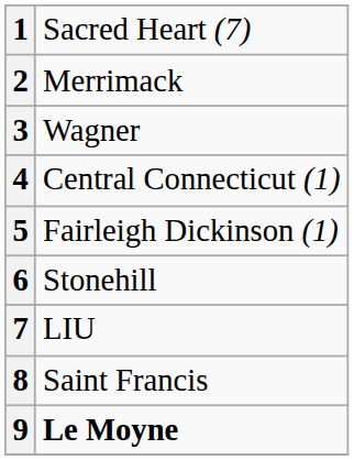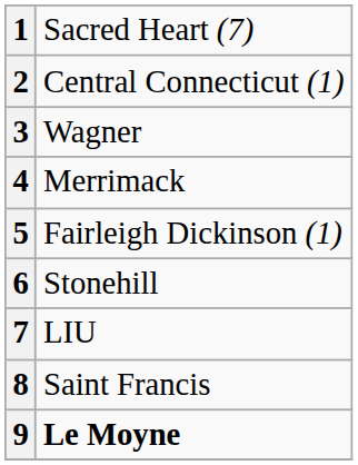 <table class="wikitable">
 <tr>
 <th>1</th>
 <td>Sacred Heart <em>(7)</em></td>
 </tr>
 <tr>
 <th>2</th>
-<td>Merrimack</td>
+<td>Central Connecticut <em>(1)</em></td>
 </tr>
 <tr>
 <th>3</th>
 <td>Wagner</td>
 </tr>
 <tr>
 <th>4</th>
-<td>Central Connecticut <em>(1)</em></td>
+<td>Merrimack</td>
 </tr>
 <tr>
 <th>5</th>
 <td>Fairleigh Dickinson <em>(1)</em></td>
 </tr>
 <tr>
 <th>6</th>
 <td>Stonehill</td>
 </tr>
 <tr>
 <th>7</th>
 <td>LIU</td>
 </tr>
 <tr>
 <th>8</th>
 <td>Saint Francis</td>
 </tr>
 <tr>
 <th>9</th>
 <td><strong>Le Moyne</strong></td>
 </tr>
 <tr>
 </tr>
 </table>
